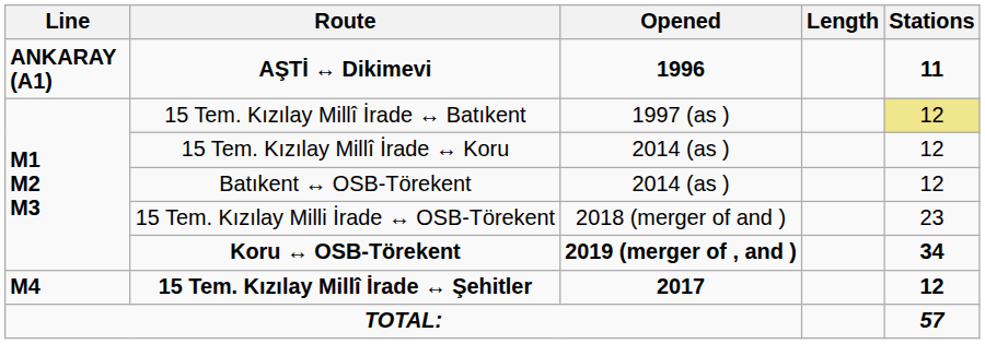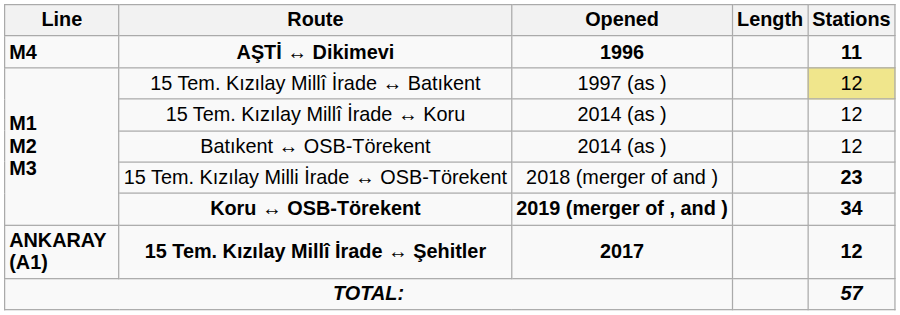 <table class="wikitable">
 <tr>
 <th width="85px">Line</th>
 <th>Route</th>
 <th>Opened</th>
 <th>Length</th>
 <th>Stations</th>
 </tr>
 <tr>
-<td> <strong>ANKARAY (A1)</strong></td>
+<td> <strong>M4</strong></td>
 <td style="text-align:center;"><strong>AŞTİ ↔ Dikimevi</strong></td>
 <td style="text-align:center;"><strong>1996</strong></td>
 <td style="text-align:center;"><strong></strong></td>
 <td style="text-align:center;"><strong>11</strong></td>
 </tr>
 <tr>
 <td rowspan="5"> <strong>M1</strong><br> <strong>M2</strong><br> <strong>M3</strong></td>
 <td style="text-align:center;">15 Tem. Kızılay Millî İrade ↔ Batıkent</td>
 <td style="text-align:center;">1997 (as <strong></strong>)</td>
 <td style="text-align:center;"></td>
 <td style="background: khaki; text-align:center;">12</td>
 </tr>
 <tr>
 <td style="text-align:center;">15 Tem. Kızılay Millî İrade ↔ Koru</td>
 <td style="text-align:center;">2014 (as <strong></strong>)</td>
 <td style="text-align:center;"></td>
 <td style="text-align:center;">12</td>
 </tr>
 <tr>
 <td style="text-align:center;">Batıkent ↔ OSB-Törekent</td>
 <td style="text-align:center;">2014 (as <strong></strong>)</td>
 <td style="text-align:center;"></td>
 <td style="text-align:center;">12</td>
 </tr>
 <tr>
 <td style="text-align:center;">15 Tem. Kızılay Milli İrade ↔ OSB-Törekent</td>
 <td style="text-align:center;">2018 (merger of <strong></strong> and <strong></strong>)</td>
 <td style="text-align:center;"></td>
-<td style="text-align:center;">23</td>
+<td style="text-align:center;"><strong>23</strong></td>
 </tr>
 <tr>
 <td style="text-align:center;"><strong>Koru ↔ OSB-Törekent</strong></td>
 <td style="text-align:center;"><strong>2019 (merger of </strong><strong>, </strong><strong> and </strong><strong>)</strong></td>
 <td style="text-align:center;"><strong></strong></td>
 <td style="text-align:center;"><strong>34</strong></td>
 </tr>
 <tr>
-<td> <strong>M4</strong></td>
+<td> <strong>ANKARAY (A1)</strong></td>
 <td style="text-align:center;"><strong>15 Tem. Kızılay Millî İrade ↔ Şehitler</strong></td>
 <td style="text-align:center;"><strong>2017</strong></td>
 <td style="text-align:center;"><strong></strong></td>
 <td style="text-align:center;"><strong>12</strong></td>
 </tr>
 <tr>
 <td colspan=3 style="text-align:center;"><strong><em>TOTAL:</em></strong></td>
 <td style="text-align:center;"><strong><em></em></strong></td>
 <td style="text-align:center;"><strong><em>57</em></strong></td>
 </tr>
 </table>
